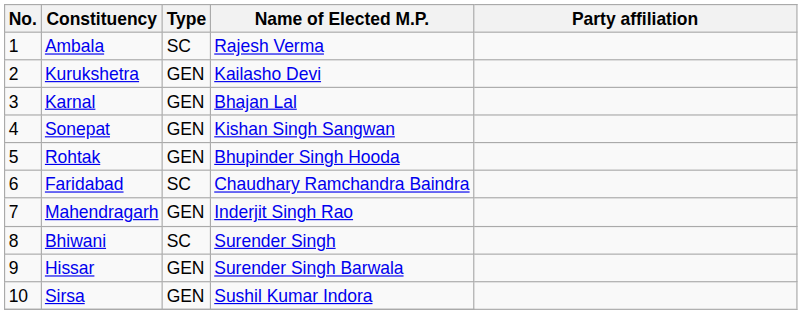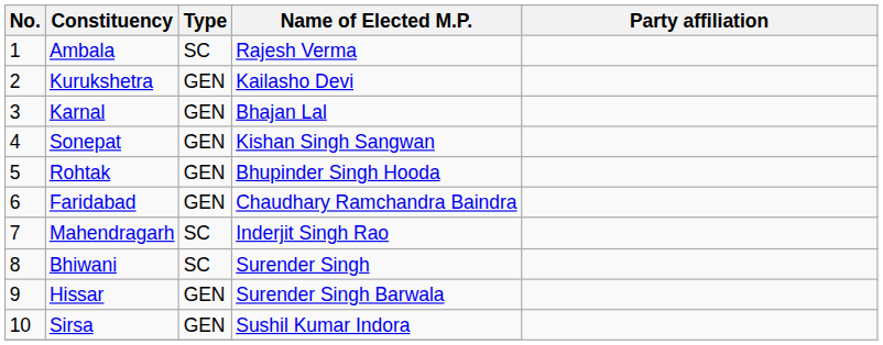 <table class="wikitable" style="font-size:95%;">
 <tr>
 <th>No.</th>
 <th>Constituency</th>
 <th>Type</th>
 <th>Name of Elected M.P.</th>
 <th colspan="2" style="width:18em">Party affiliation</th>
 </tr>
 <tr>
 <td>1</td>
 <td><a href='#'>Ambala</a></td>
 <td>SC</td>
 <td><a href='#'>Rajesh Verma</a></td>
 <td></td>
 </tr>
 <tr>
 <td>2</td>
 <td><a href='#'>Kurukshetra</a></td>
 <td>GEN</td>
 <td><a href='#'>Kailasho Devi</a></td>
 <td></td>
 </tr>
 <tr>
 <td>3</td>
 <td><a href='#'>Karnal</a></td>
 <td>GEN</td>
 <td><a href='#'>Bhajan Lal</a></td>
 <td></td>
 </tr>
 <tr>
 <td>4</td>
 <td><a href='#'>Sonepat</a></td>
 <td>GEN</td>
 <td><a href='#'>Kishan Singh Sangwan</a></td>
 <td></td>
 </tr>
 <tr>
 <td>5</td>
 <td><a href='#'>Rohtak</a></td>
 <td>GEN</td>
 <td><a href='#'>Bhupinder Singh Hooda</a></td>
 <td></td>
 </tr>
 <tr>
 <td>6</td>
 <td><a href='#'>Faridabad</a></td>
-<td>SC</td>
+<td>GEN</td>
 <td><a href='#'>Chaudhary Ramchandra Baindra</a></td>
 <td></td>
 </tr>
 <tr>
 <td>7</td>
 <td><a href='#'>Mahendragarh</a></td>
-<td>GEN</td>
+<td>SC</td>
 <td><a href='#'>Inderjit Singh Rao</a></td>
 <td></td>
 </tr>
 <tr>
 <td>8</td>
 <td><a href='#'>Bhiwani</a></td>
 <td>SC</td>
 <td><a href='#'>Surender Singh</a></td>
 <td></td>
 </tr>
 <tr>
 <td>9</td>
 <td><a href='#'>Hissar</a></td>
 <td>GEN</td>
 <td><a href='#'>Surender Singh Barwala</a></td>
 <td></td>
 </tr>
 <tr>
 <td>10</td>
 <td><a href='#'>Sirsa</a></td>
 <td>GEN</td>
 <td><a href='#'>Sushil Kumar Indora</a></td>
 </tr>
 <tr>
 </tr>
 </table>
